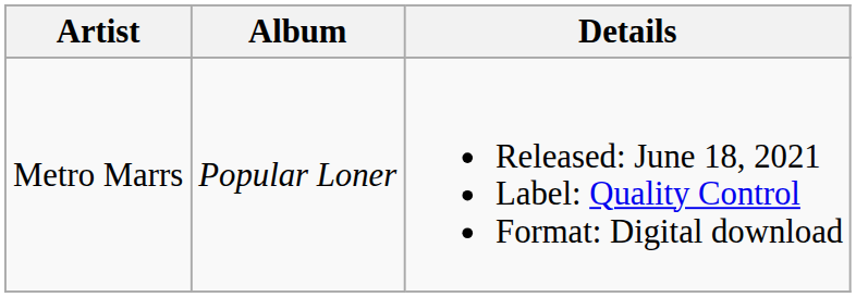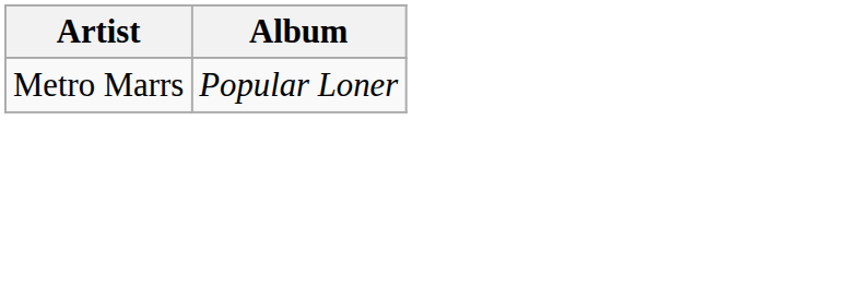 <table class="wikitable sortable">
 <tr>
 <th>Artist</th>
 <th>Album</th>
-<th class="unsortable">Details</th>
 </tr>
 <tr>
 <td>Metro Marrs</td>
 <td><em>Popular Loner</em></td>
-<td><br><ul><li>Released: June 18, 2021</li><li>Label: <a href='#'>Quality Control</a></li><li>Format: Digital download</li></ul></td>
 </tr>
 </table>
